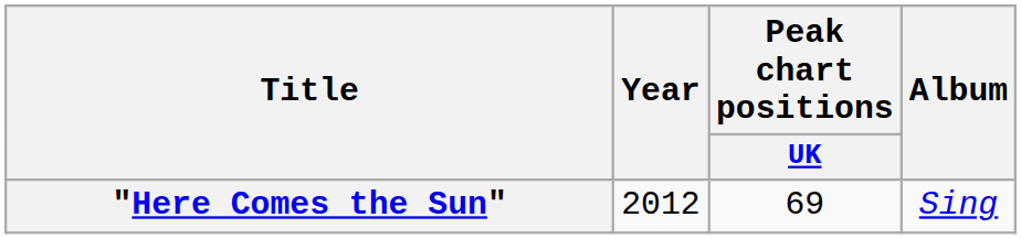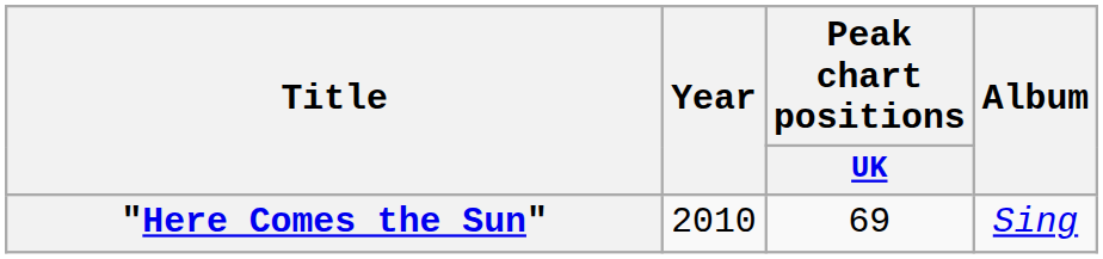 <table class="wikitable plainrowheaders" style="text-align:center;">
 <tr>
 <th scope="col" rowspan="2" style="width:18em;">Title</th>
 <th scope="col" rowspan="2" style="width:1em;">Year</th>
 <th scope="col" colspan="1">Peak chart positions</th>
 <th scope="col" rowspan="2">Album</th>
 </tr>
 <tr>
 <th scope="col" style="width:3em;font-size:85%;"><a href='#'>UK</a><br></th>
 </tr>
 <tr>
 <th scope="row">"<a href='#'>Here Comes the Sun</a>"</th>
-<td>2012</td>
+<td>2010</td>
 <td>69</td>
 <td><em><a href='#'>Sing</a></em></td>
 </tr>
 </table>
